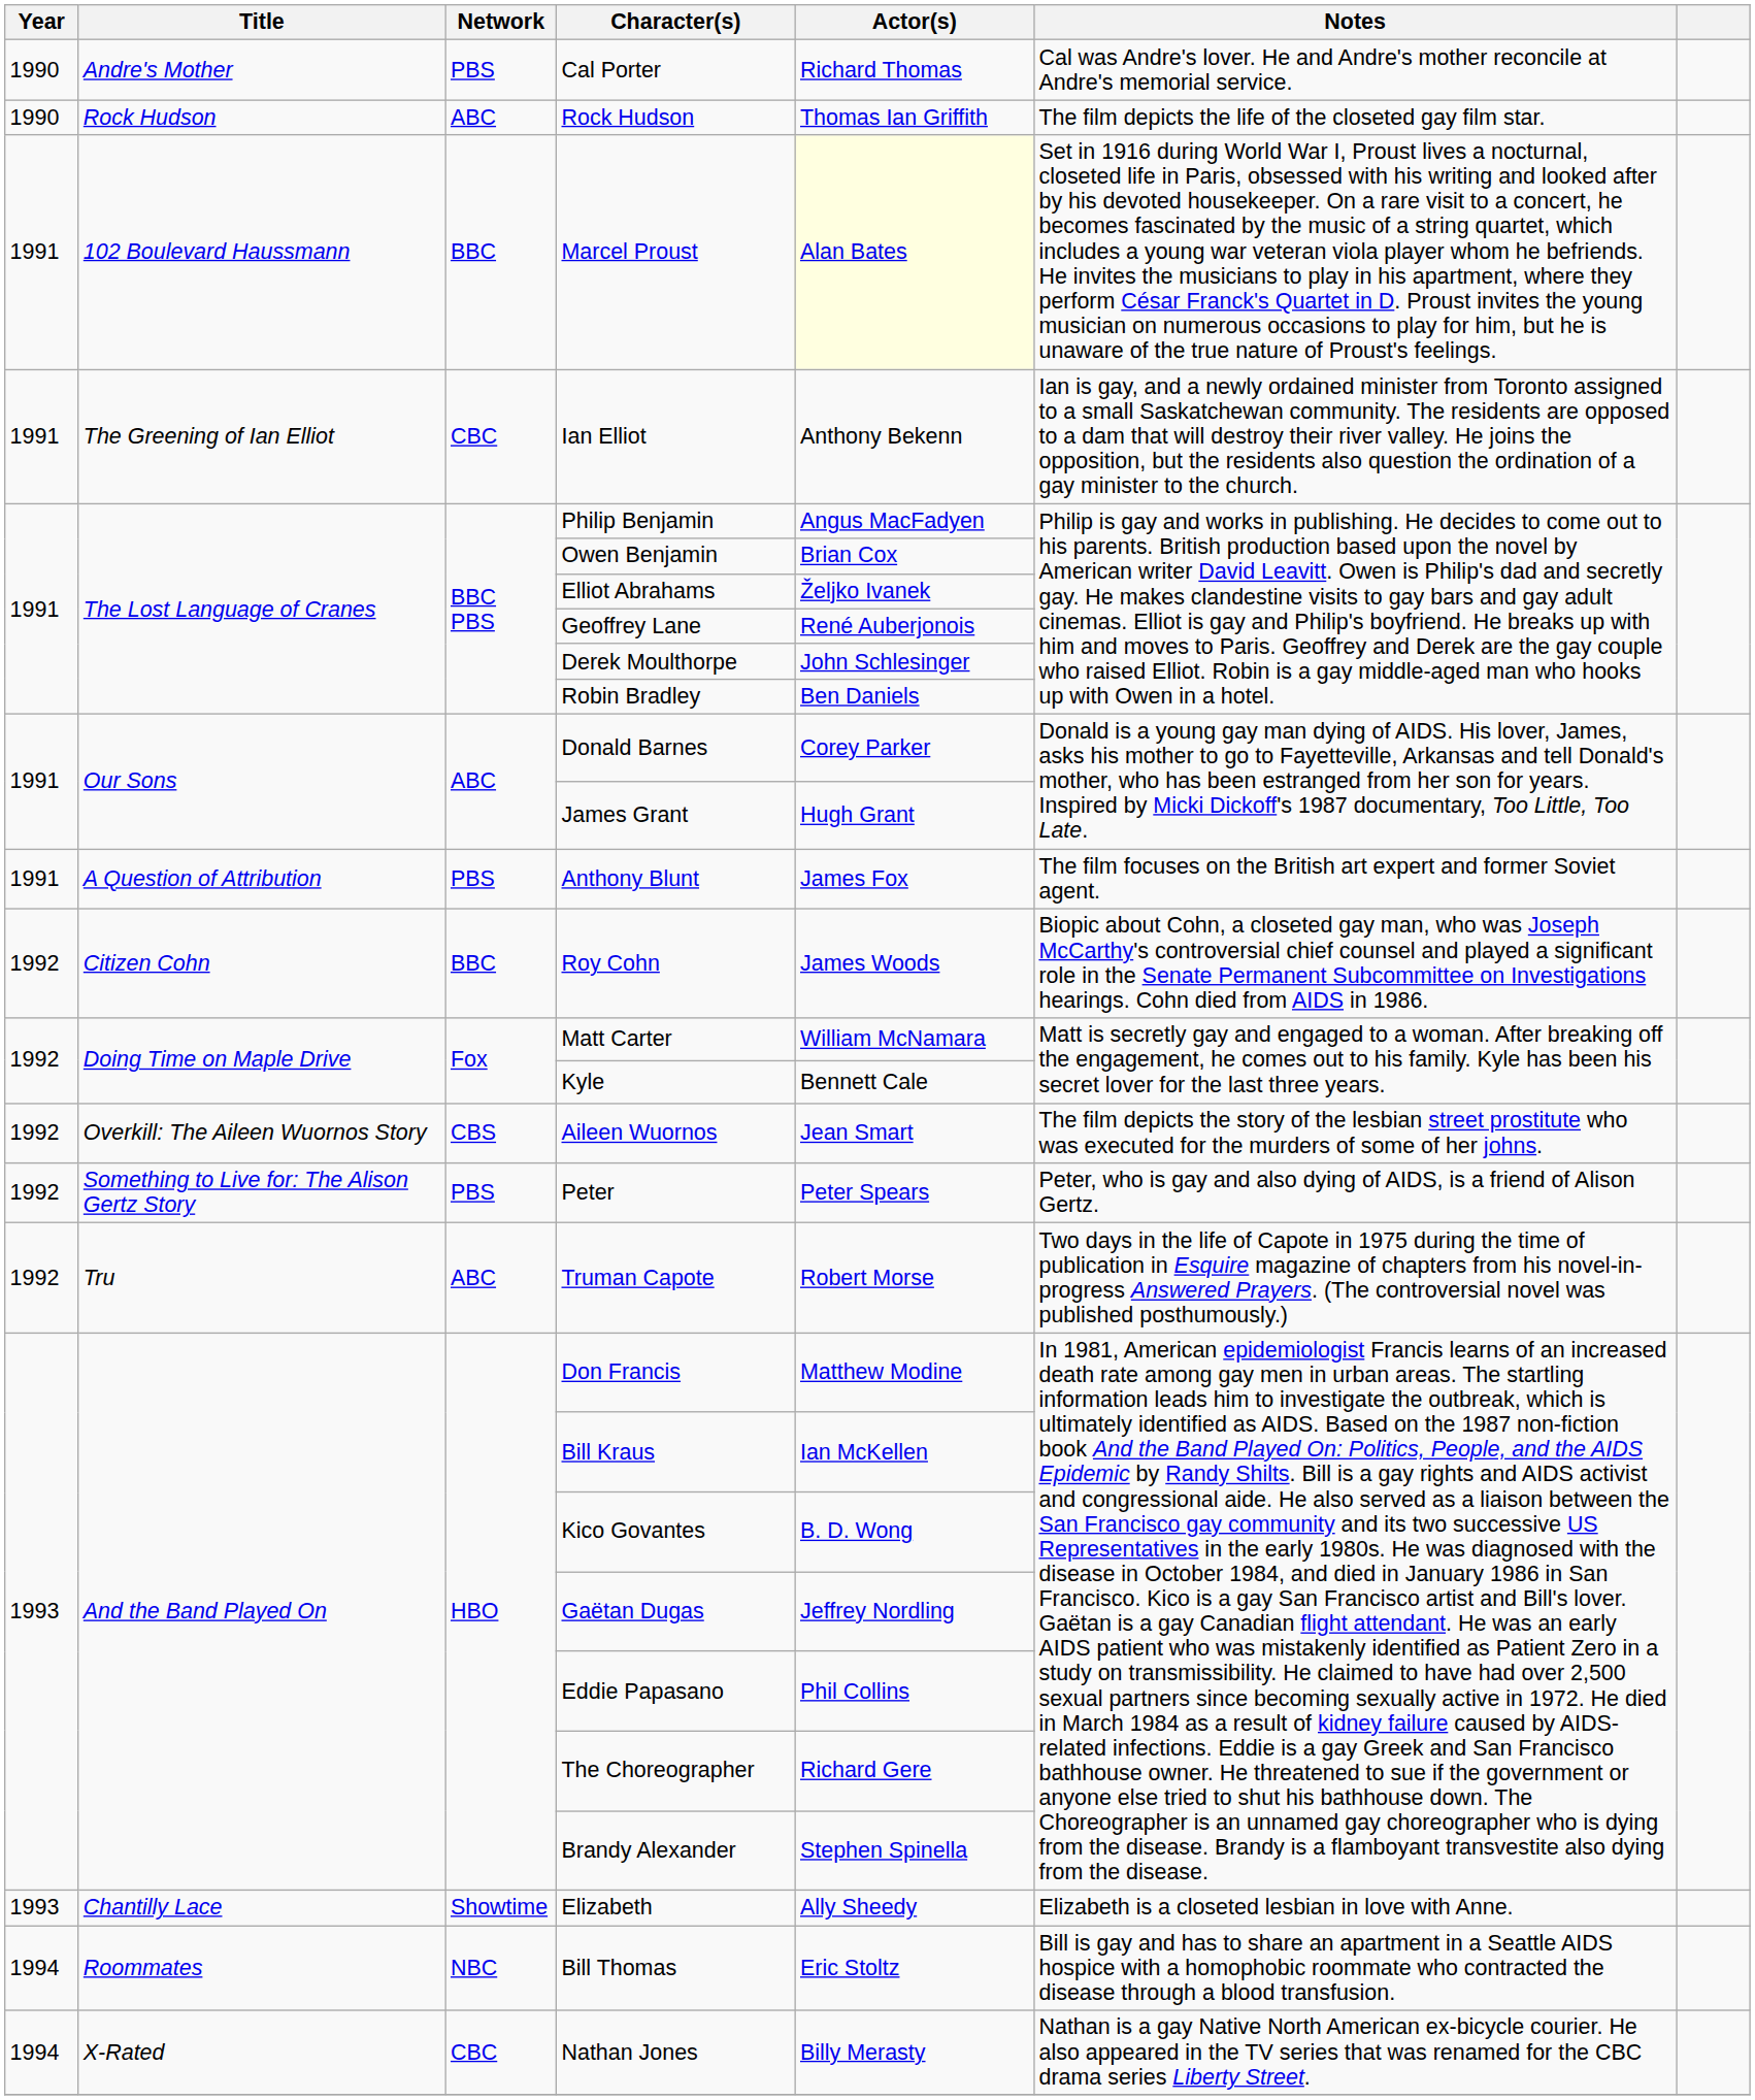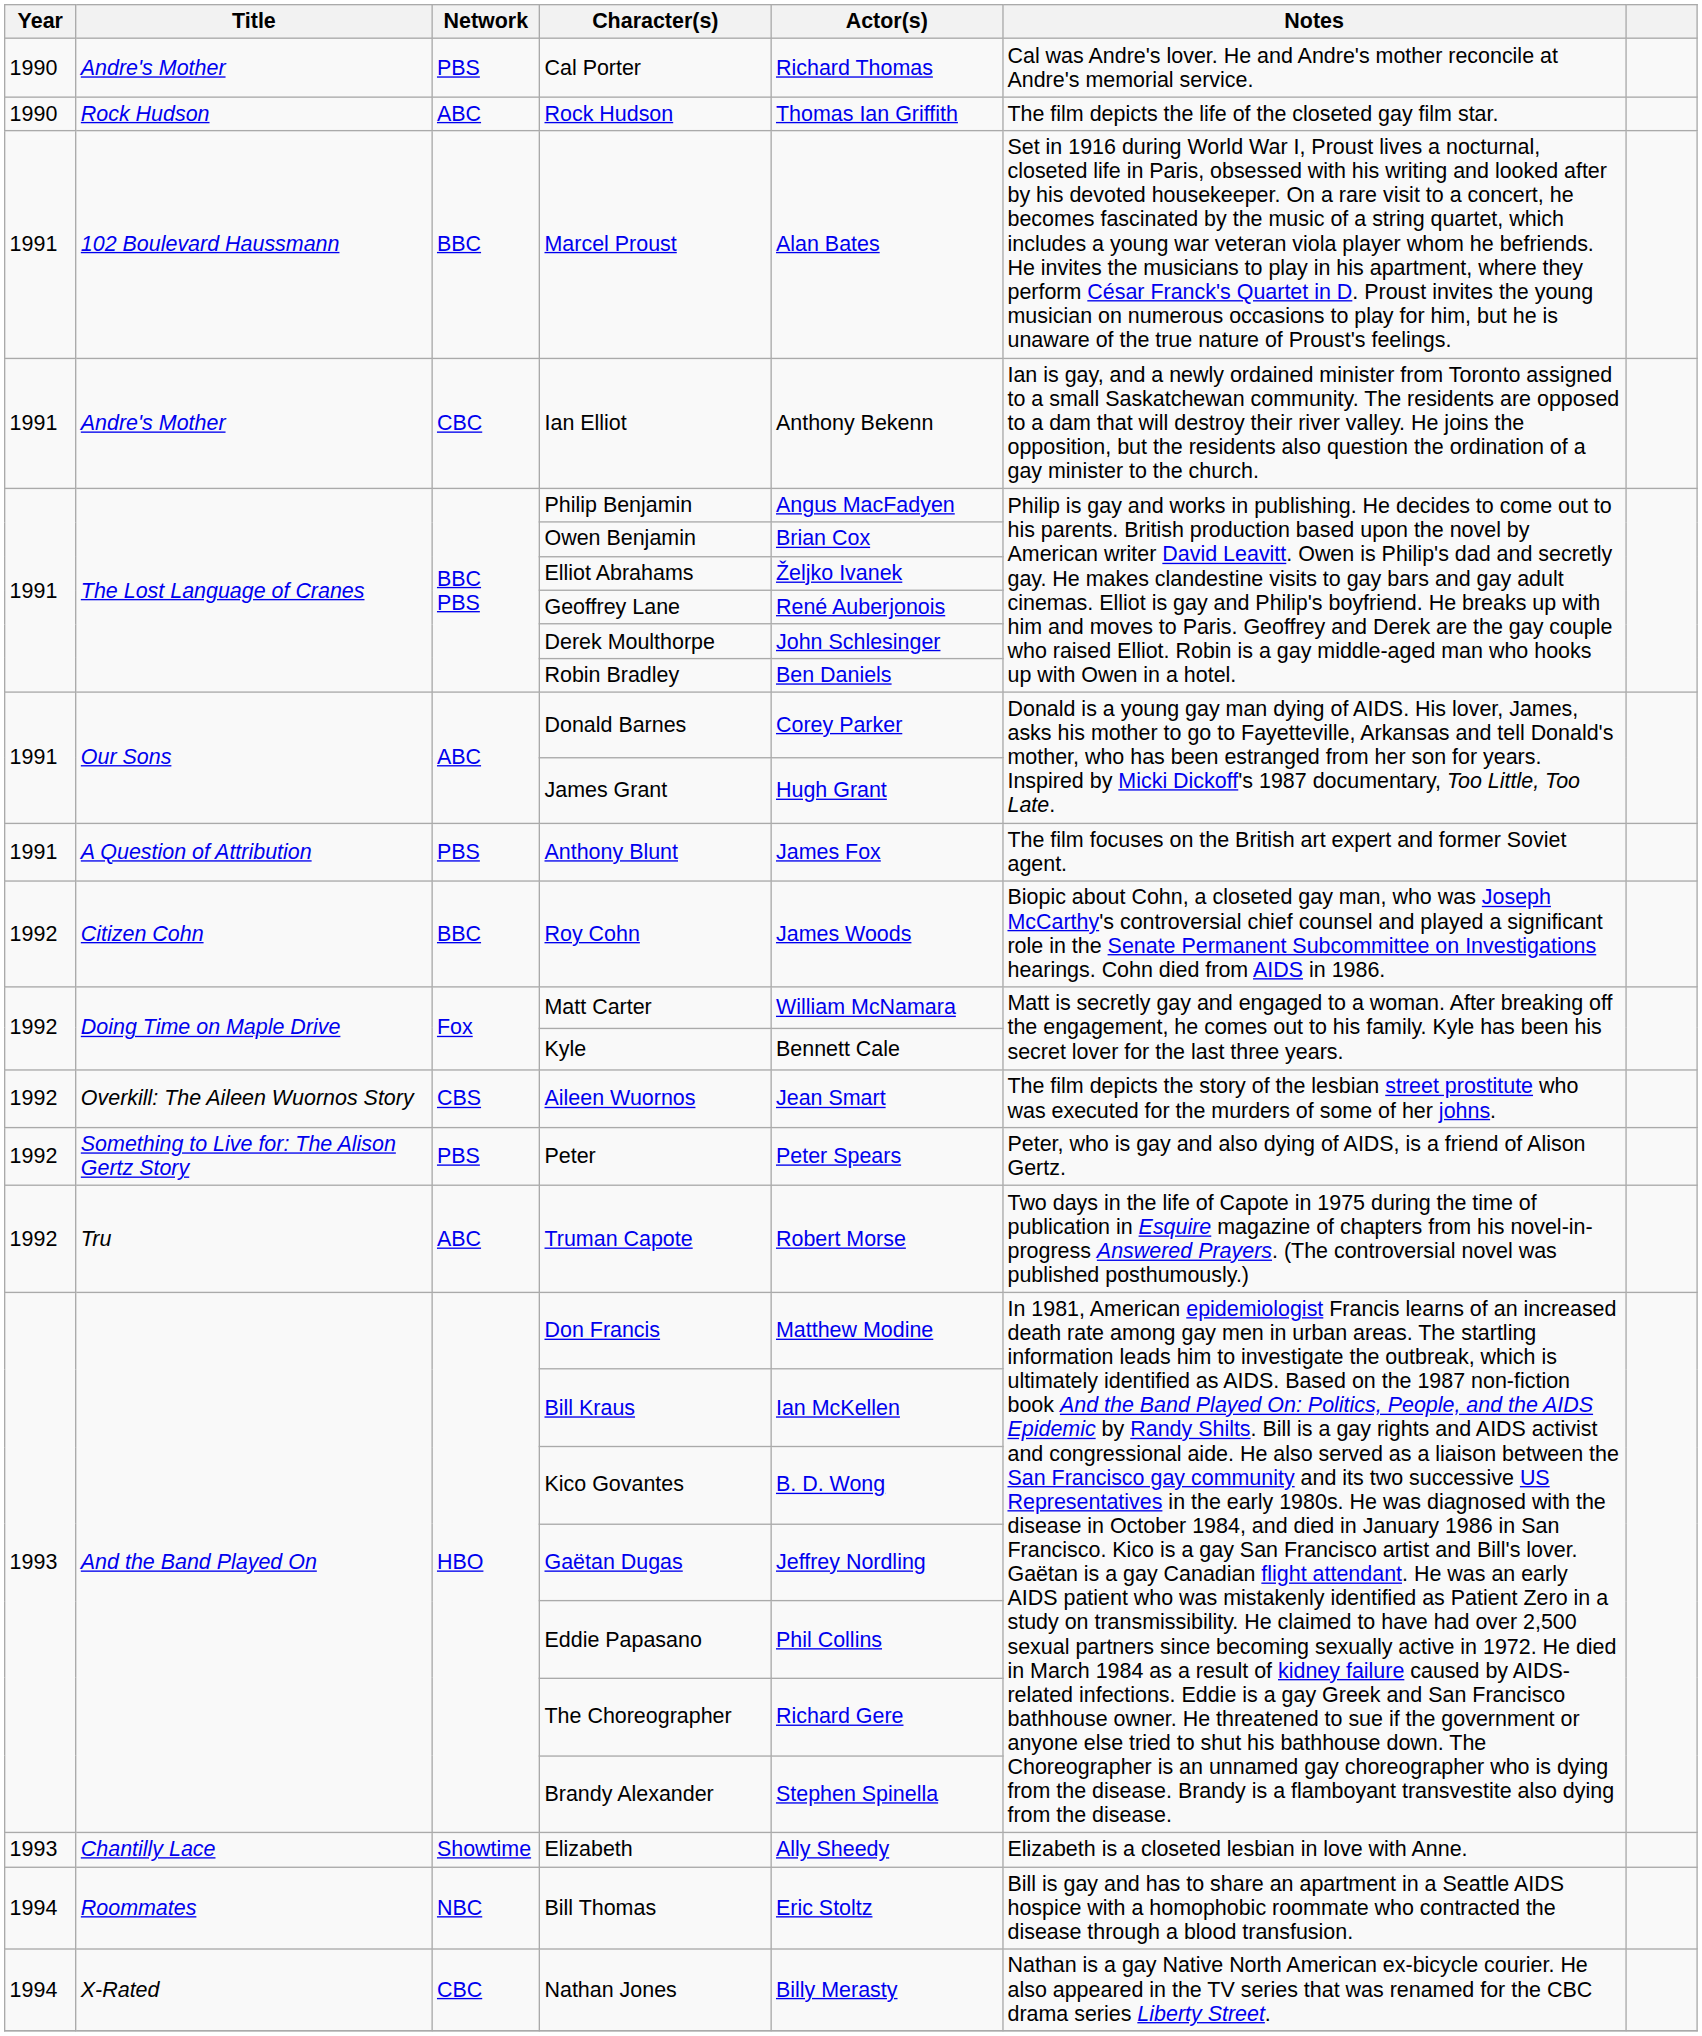 <table class="wikitable sortable" style="width: 100%">
 <tr>
 <th style="width:4%;">Year</th>
 <th style="width:20%;">Title</th>
 <th style="width:4%;">Network</th>
 <th style="width:13%;">Character(s)</th>
 <th style="width:13%;">Actor(s)</th>
 <th style="width:35%;">Notes</th>
 <th style="width:4%;" class="unsortable"></th>
 </tr>
 <tr>
 <td>1990</td>
 <td><em><a href='#'>Andre's Mother</a></em></td>
 <td><a href='#'>PBS</a></td>
 <td>Cal Porter</td>
 <td><a href='#'>Richard Thomas</a></td>
 <td>Cal was Andre's lover. He and Andre's mother reconcile at Andre's memorial service.</td>
 <td></td>
 </tr>
 <tr>
 <td>1990</td>
 <td><em><a href='#'>Rock Hudson</a></em></td>
 <td><a href='#'>ABC</a></td>
 <td><a href='#'>Rock Hudson</a></td>
 <td><a href='#'>Thomas Ian Griffith</a></td>
 <td>The film depicts the life of the closeted gay film star.</td>
 <td></td>
 </tr>
 <tr>
 <td>1991</td>
 <td><em><a href='#'>102 Boulevard Haussmann</a></em></td>
 <td><a href='#'>BBC</a></td>
 <td><a href='#'>Marcel Proust</a></td>
-<td style="background: lightyellow;"><a href='#'>Alan Bates</a></td>
+<td><a href='#'>Alan Bates</a></td>
 <td>Set in 1916 during World War I, Proust lives a nocturnal, closeted life in Paris, obsessed with his writing and looked after by his devoted housekeeper. On a rare visit to a concert, he becomes fascinated by the music of a string quartet, which includes a young war veteran viola player whom he befriends. He invites the musicians to play in his apartment, where they perform <a href='#'>César Franck's Quartet in D</a>. Proust invites the young musician on numerous occasions to play for him, but he is unaware of the true nature of Proust's feelings.</td>
 <td></td>
 </tr>
 <tr>
 <td>1991</td>
-<td><em>The Greening of Ian Elliot</em></td>
+<td><em><a href='#'>Andre's Mother</a></em></td>
 <td><a href='#'>CBC</a></td>
 <td>Ian Elliot</td>
 <td>Anthony Bekenn</td>
 <td>Ian is gay, and a newly ordained minister from Toronto assigned to a small Saskatchewan community. The residents are opposed to a dam that will destroy their river valley. He joins the opposition, but the residents also question the ordination of a gay minister to the church.</td>
 <td></td>
 </tr>
 <tr>
 <td rowspan="6">1991</td>
 <td rowspan="6"><em><a href='#'>The Lost Language of Cranes</a></em></td>
 <td rowspan="6"><a href='#'>BBC</a> <br> <a href='#'>PBS</a></td>
 <td>Philip Benjamin</td>
 <td><a href='#'>Angus MacFadyen</a></td>
 <td rowspan="6">Philip is gay and works in publishing. He decides to come out to his parents. British production based upon the novel by American writer <a href='#'>David Leavitt</a>.  Owen is Philip's dad and secretly gay. He makes clandestine visits to gay bars and gay adult cinemas.  Elliot  is gay and Philip's boyfriend. He breaks up with him and moves to Paris.  Geoffrey and Derek are the gay couple who raised Elliot.  Robin is a gay middle-aged man who hooks up with Owen in a hotel.</td>
 <td rowspan="6"></td>
 </tr>
 <tr>
 <td>Owen Benjamin</td>
 <td><a href='#'>Brian Cox</a></td>
 </tr>
 <tr>
 <td>Elliot Abrahams</td>
 <td><a href='#'>Željko Ivanek</a></td>
 </tr>
 <tr>
 <td>Geoffrey Lane</td>
 <td><a href='#'>René Auberjonois</a></td>
 </tr>
 <tr>
 <td>Derek Moulthorpe</td>
 <td><a href='#'>John Schlesinger</a></td>
 </tr>
 <tr>
 <td>Robin Bradley</td>
 <td><a href='#'>Ben Daniels</a></td>
 </tr>
 <tr>
 <td rowspan="2">1991</td>
 <td rowspan="2"><em><a href='#'>Our Sons</a></em></td>
 <td rowspan="2"><a href='#'>ABC</a></td>
 <td>Donald Barnes</td>
 <td><a href='#'>Corey Parker</a></td>
 <td rowspan="2">Donald is a young gay man dying of AIDS. His lover, James, asks his mother to go to Fayetteville, Arkansas and tell Donald's mother, who has been estranged from her son for years.  Inspired by <a href='#'>Micki Dickoff</a>'s 1987 documentary, <em>Too Little, Too Late</em>.</td>
 <td rowspan="2"></td>
 </tr>
 <tr>
 <td>James Grant</td>
 <td><a href='#'>Hugh Grant</a></td>
 </tr>
 <tr>
 <td>1991</td>
 <td><em><a href='#'>A Question of Attribution</a></em></td>
 <td><a href='#'>PBS</a></td>
 <td><a href='#'>Anthony Blunt</a></td>
 <td><a href='#'>James Fox</a></td>
 <td>The film focuses on the British art expert and former Soviet agent.</td>
 <td></td>
 </tr>
 <tr>
 <td>1992</td>
 <td><em><a href='#'>Citizen Cohn</a></em></td>
 <td><a href='#'>BBC</a></td>
 <td><a href='#'>Roy Cohn</a></td>
 <td><a href='#'>James Woods</a></td>
 <td>Biopic about Cohn, a closeted gay man, who was <a href='#'>Joseph McCarthy</a>'s controversial chief counsel and played a significant role in the <a href='#'>Senate Permanent Subcommittee on Investigations</a> hearings. Cohn died from <a href='#'>AIDS</a> in 1986.</td>
 <td></td>
 </tr>
 <tr>
 <td rowspan="2">1992</td>
 <td rowspan="2"><em><a href='#'>Doing Time on Maple Drive</a></em></td>
 <td rowspan="2"><a href='#'>Fox</a></td>
 <td>Matt Carter</td>
 <td><a href='#'>William McNamara</a></td>
 <td rowspan="2">Matt is secretly gay and engaged to a woman. After breaking off the engagement, he comes out to his family. Kyle has been his secret lover for the last three years.</td>
 <td rowspan="2"></td>
 </tr>
 <tr>
 <td>Kyle</td>
 <td>Bennett Cale</td>
 </tr>
 <tr>
 <td>1992</td>
 <td><em>Overkill: The Aileen Wuornos Story</em></td>
 <td><a href='#'>CBS</a></td>
 <td><a href='#'>Aileen Wuornos</a></td>
 <td><a href='#'>Jean Smart</a></td>
 <td>The film depicts the story of the lesbian <a href='#'>street prostitute</a> who was executed for the murders of some of her <a href='#'>johns</a>.</td>
 <td></td>
 </tr>
 <tr>
 <td>1992</td>
 <td><em><a href='#'>Something to Live for: The Alison Gertz Story</a></em></td>
 <td><a href='#'>PBS</a></td>
 <td>Peter</td>
 <td><a href='#'>Peter Spears</a></td>
 <td>Peter, who is gay and also dying of AIDS, is a friend of Alison Gertz.</td>
 <td></td>
 </tr>
 <tr>
 <td>1992</td>
 <td><em>Tru</em></td>
 <td><a href='#'>ABC</a></td>
 <td><a href='#'>Truman Capote</a></td>
 <td><a href='#'>Robert Morse</a></td>
 <td>Two days in the life of Capote in 1975 during the time of publication in <em><a href='#'>Esquire</a></em> magazine of chapters from his novel-in-progress <em><a href='#'>Answered Prayers</a></em>.  (The controversial novel was published posthumously.)</td>
 <td></td>
 </tr>
 <tr>
 <td rowspan="7">1993</td>
 <td rowspan="7"><em><a href='#'>And the Band Played On</a></em></td>
 <td rowspan="7"><a href='#'>HBO</a></td>
 <td><a href='#'>Don Francis</a></td>
 <td><a href='#'>Matthew Modine</a></td>
 <td rowspan="7">In 1981, American <a href='#'>epidemiologist</a> Francis learns of an increased death rate among gay men in urban areas. The startling information leads him to investigate the outbreak, which is ultimately identified as AIDS. Based on the 1987 non-fiction book <em><a href='#'>And the Band Played On: Politics, People, and the AIDS Epidemic</a></em> by <a href='#'>Randy Shilts</a>.  Bill is a gay rights and AIDS activist and congressional aide. He also served as a liaison between the <a href='#'>San Francisco gay community</a> and its two successive <a href='#'>US Representatives</a> in the early 1980s. He was diagnosed with the disease in October 1984, and died in January 1986 in San Francisco.  Kico is a gay San Francisco artist and Bill's lover.  Gaëtan is a gay Canadian <a href='#'>flight attendant</a>. He was an early AIDS patient who was mistakenly identified as Patient Zero in a study on transmissibility. He claimed to have had over 2,500 sexual partners since becoming sexually active in 1972. He died in March 1984 as a result of <a href='#'>kidney failure</a> caused by AIDS-related infections.  Eddie is a gay Greek and San Francisco bathhouse owner. He threatened to sue if the government or anyone else tried to shut his bathhouse down.  The Choreographer is an unnamed gay choreographer who is dying from the disease.  Brandy is a flamboyant transvestite also dying from the disease.</td>
 <td rowspan="7">    </td>
 </tr>
 <tr>
 <td><a href='#'>Bill Kraus</a></td>
 <td><a href='#'>Ian McKellen</a></td>
 </tr>
 <tr>
 <td>Kico Govantes</td>
 <td><a href='#'>B. D. Wong</a></td>
 </tr>
 <tr>
 <td><a href='#'>Gaëtan Dugas</a></td>
 <td><a href='#'>Jeffrey Nordling</a></td>
 </tr>
 <tr>
 <td>Eddie Papasano</td>
 <td><a href='#'>Phil Collins</a></td>
 </tr>
 <tr>
 <td>The Choreographer</td>
 <td><a href='#'>Richard Gere</a></td>
 </tr>
 <tr>
 <td>Brandy Alexander</td>
 <td><a href='#'>Stephen Spinella</a></td>
 </tr>
 <tr>
 <td>1993</td>
 <td><em><a href='#'>Chantilly Lace</a></em></td>
 <td><a href='#'>Showtime</a></td>
 <td>Elizabeth</td>
 <td><a href='#'>Ally Sheedy</a></td>
 <td>Elizabeth is a closeted lesbian in love with Anne.</td>
 <td></td>
 </tr>
 <tr>
 <td>1994</td>
 <td><em><a href='#'>Roommates</a></em></td>
 <td><a href='#'>NBC</a></td>
 <td>Bill Thomas</td>
 <td><a href='#'>Eric Stoltz</a></td>
 <td>Bill is gay and has to share an apartment in a Seattle AIDS hospice with a homophobic roommate who contracted the disease through a blood transfusion.</td>
 <td></td>
 </tr>
 <tr>
 <td>1994</td>
 <td><em>X-Rated</em></td>
 <td><a href='#'>CBC</a></td>
 <td>Nathan Jones</td>
 <td><a href='#'>Billy Merasty</a></td>
 <td>Nathan is a gay Native North American ex-bicycle courier. He also appeared in the TV series that was renamed for the CBC drama series <em><a href='#'>Liberty Street</a></em>.</td>
 <td></td>
 </tr>
 <tr>
 </tr>
 </table>
